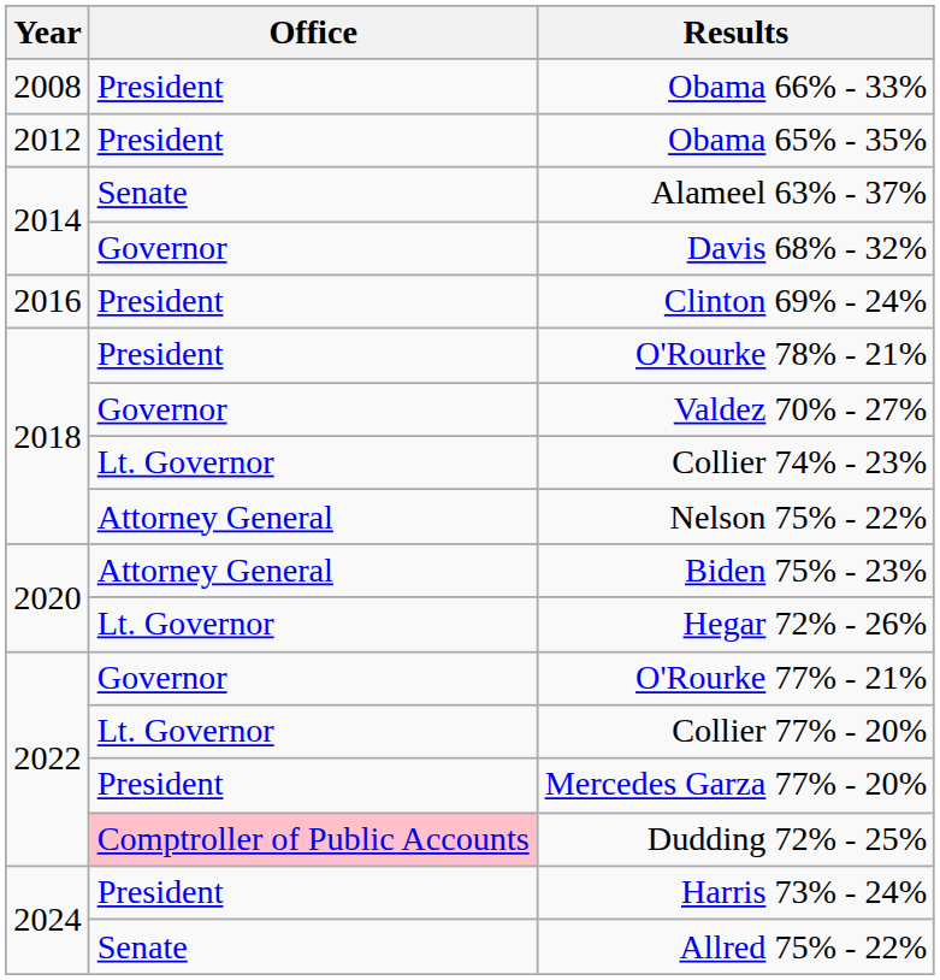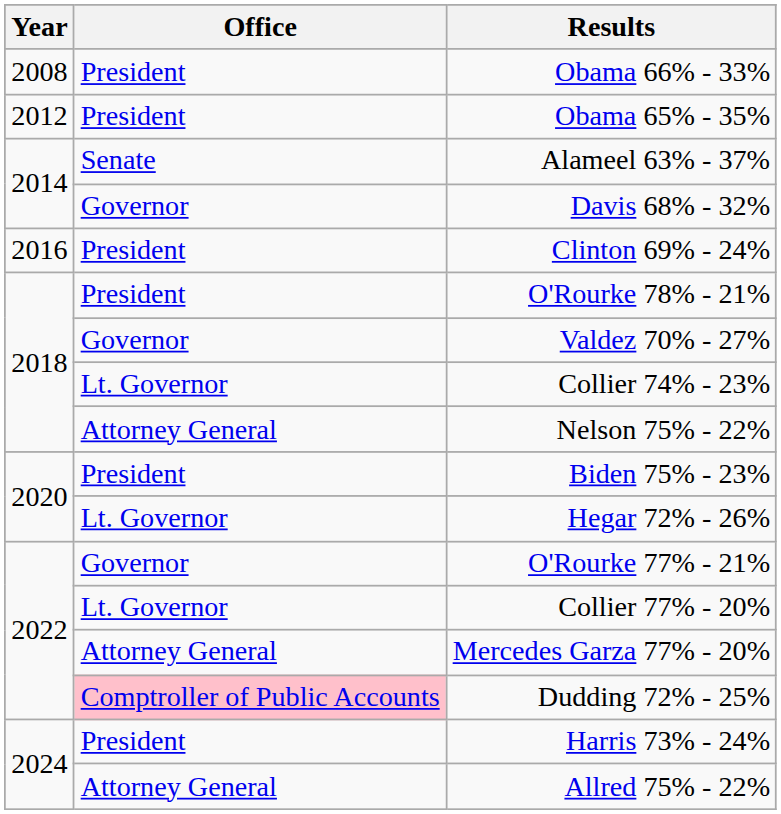 <table class=wikitable>
 <tr>
 <th>Year</th>
 <th>Office</th>
 <th>Results</th>
 </tr>
 <tr>
 <td>2008</td>
 <td><a href='#'>President</a></td>
 <td align="right" ><a href='#'>Obama</a> 66% - 33%</td>
 </tr>
 <tr>
 <td>2012</td>
 <td><a href='#'>President</a></td>
 <td align="right" ><a href='#'>Obama</a> 65% - 35%</td>
 </tr>
 <tr>
 <td rowspan=2>2014</td>
 <td><a href='#'>Senate</a></td>
 <td align="right" >Alameel 63% - 37%</td>
 </tr>
 <tr>
 <td><a href='#'>Governor</a></td>
 <td align="right" ><a href='#'>Davis</a> 68% - 32%</td>
 </tr>
 <tr>
 <td>2016</td>
 <td><a href='#'>President</a></td>
 <td align="right" ><a href='#'>Clinton</a> 69% - 24%</td>
 </tr>
 <tr>
 <td rowspan=4>2018</td>
 <td><a href='#'>President</a></td>
 <td align="right" ><a href='#'>O'Rourke</a> 78% - 21%</td>
 </tr>
 <tr>
 <td><a href='#'>Governor</a></td>
 <td align="right" ><a href='#'>Valdez</a> 70% - 27%</td>
 </tr>
 <tr>
 <td><a href='#'>Lt. Governor</a></td>
 <td align="right" >Collier 74% - 23%</td>
 </tr>
 <tr>
 <td><a href='#'>Attorney General</a></td>
 <td align="right" >Nelson 75% - 22%</td>
 </tr>
 <tr>
 <td rowspan=2>2020</td>
-<td><a href='#'>Attorney General</a></td>
+<td><a href='#'>President</a></td>
 <td align="right" ><a href='#'>Biden</a> 75% - 23%</td>
 </tr>
 <tr>
 <td><a href='#'>Lt. Governor</a></td>
 <td align="right" ><a href='#'>Hegar</a> 72% - 26%</td>
 </tr>
 <tr>
 <td rowspan=4>2022</td>
 <td><a href='#'>Governor</a></td>
 <td align="right" ><a href='#'>O'Rourke</a> 77% - 21%</td>
 </tr>
 <tr>
 <td><a href='#'>Lt. Governor</a></td>
 <td align="right" >Collier 77% - 20%</td>
 </tr>
 <tr>
-<td><a href='#'>President</a></td>
+<td><a href='#'>Attorney General</a></td>
 <td align="right" ><a href='#'>Mercedes Garza</a> 77% - 20%</td>
 </tr>
 <tr>
 <td style="background: pink;"><a href='#'>Comptroller of Public Accounts</a></td>
 <td align="right" >Dudding 72% - 25%</td>
 </tr>
 <tr>
 <td rowspan=2>2024</td>
 <td><a href='#'>President</a></td>
 <td align="right" ><a href='#'>Harris</a> 73% - 24%</td>
 </tr>
 <tr>
-<td><a href='#'>Senate</a></td>
+<td><a href='#'>Attorney General</a></td>
 <td align="right" ><a href='#'>Allred</a> 75% - 22%</td>
 </tr>
 </table>
